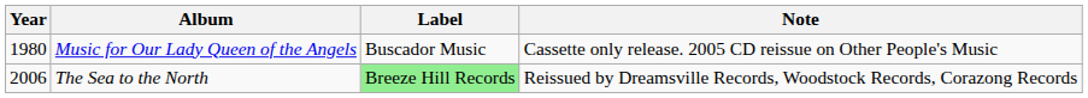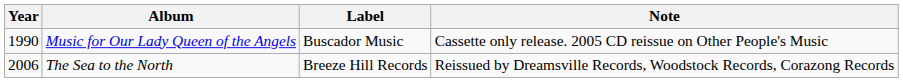 <table class="wikitable">
 <tr>
 <th scope="col">Year</th>
 <th scope="col">Album</th>
 <th scope="col">Label</th>
 <th scope="col">Note</th>
 </tr>
 <tr>
-<td>1980</td>
+<td>1990</td>
 <td scope="row"><em><a href='#'>Music for Our Lady Queen of the Angels</a></em></td>
 <td>Buscador Music</td>
 <td>Cassette only release. 2005 CD reissue on Other People's Music</td>
 </tr>
 <tr>
 <td>2006</td>
 <td scope="row"><em>The Sea to the North</em></td>
-<td style="background: lightgreen;">Breeze Hill Records</td>
+<td>Breeze Hill Records</td>
 <td>Reissued by Dreamsville Records, Woodstock Records, Corazong Records</td>
 </tr>
 </table>
